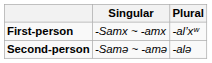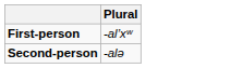 <table class="wikitable">
 <tr>
 <th colspan=1></th>
-<th colspan=1>Singular</th>
 <th colspan=1>Plural</th>
 </tr>
 <tr>
 <td><strong>First-person</strong></td>
-<td><em>-Samx ~ -amx</em></td>
 <td><em>-alʼxʷ</em></td>
 </tr>
 <tr>
 <td><strong>Second-person</strong></td>
-<td><em>-Samə ~ -amə</em></td>
 <td><em>-alə</em></td>
 </tr>
 </table>
